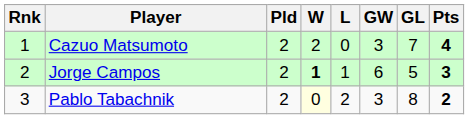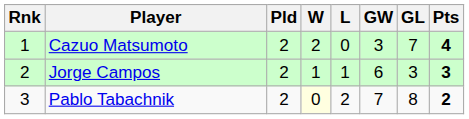 <table class="wikitable" style="text-align:center">
 <tr>
 <th width=20>Rnk</th>
 <th width=200>Player</th>
 <th width=20>Pld</th>
 <th width=20>W</th>
 <th width=20>L</th>
 <th width=20>GW</th>
 <th width=20>GL</th>
 <th width=20>Pts</th>
 </tr>
 <tr bgcolor="ccffcc">
 <td>1</td>
 <td style="text-align:left;"> <a href='#'>Cazuo Matsumoto</a></td>
 <td>2</td>
 <td>2</td>
 <td>0</td>
 <td>3</td>
 <td>7</td>
 <td><strong>4</strong></td>
 </tr>
 <tr bgcolor="ccffcc">
 <td>2</td>
 <td style="text-align:left;"> <a href='#'>Jorge Campos</a></td>
 <td>2</td>
-<td><strong>1</strong></td>
+<td>1</td>
 <td>1</td>
 <td>6</td>
-<td>5</td>
+<td>3</td>
 <td><strong>3</strong></td>
 </tr>
 <tr>
 <td>3</td>
 <td style="text-align:left;"> <a href='#'>Pablo Tabachnik</a></td>
 <td>2</td>
 <td style="background: lightyellow;">0</td>
 <td>2</td>
-<td>3</td>
+<td>7</td>
 <td>8</td>
 <td><strong>2</strong></td>
 </tr>
 </table>
